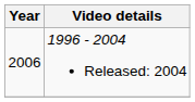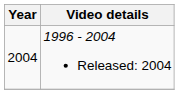 <table class="wikitable">
 <tr>
 <th>Year</th>
 <th>Video details</th>
 </tr>
 <tr>
-<td>2006</td>
+<td>2004</td>
 <td><em>1996 - 2004</em><br><ul><li>Released: 2004</li></ul></td>
 </tr>
 <tr>
 </tr>
 </table>
